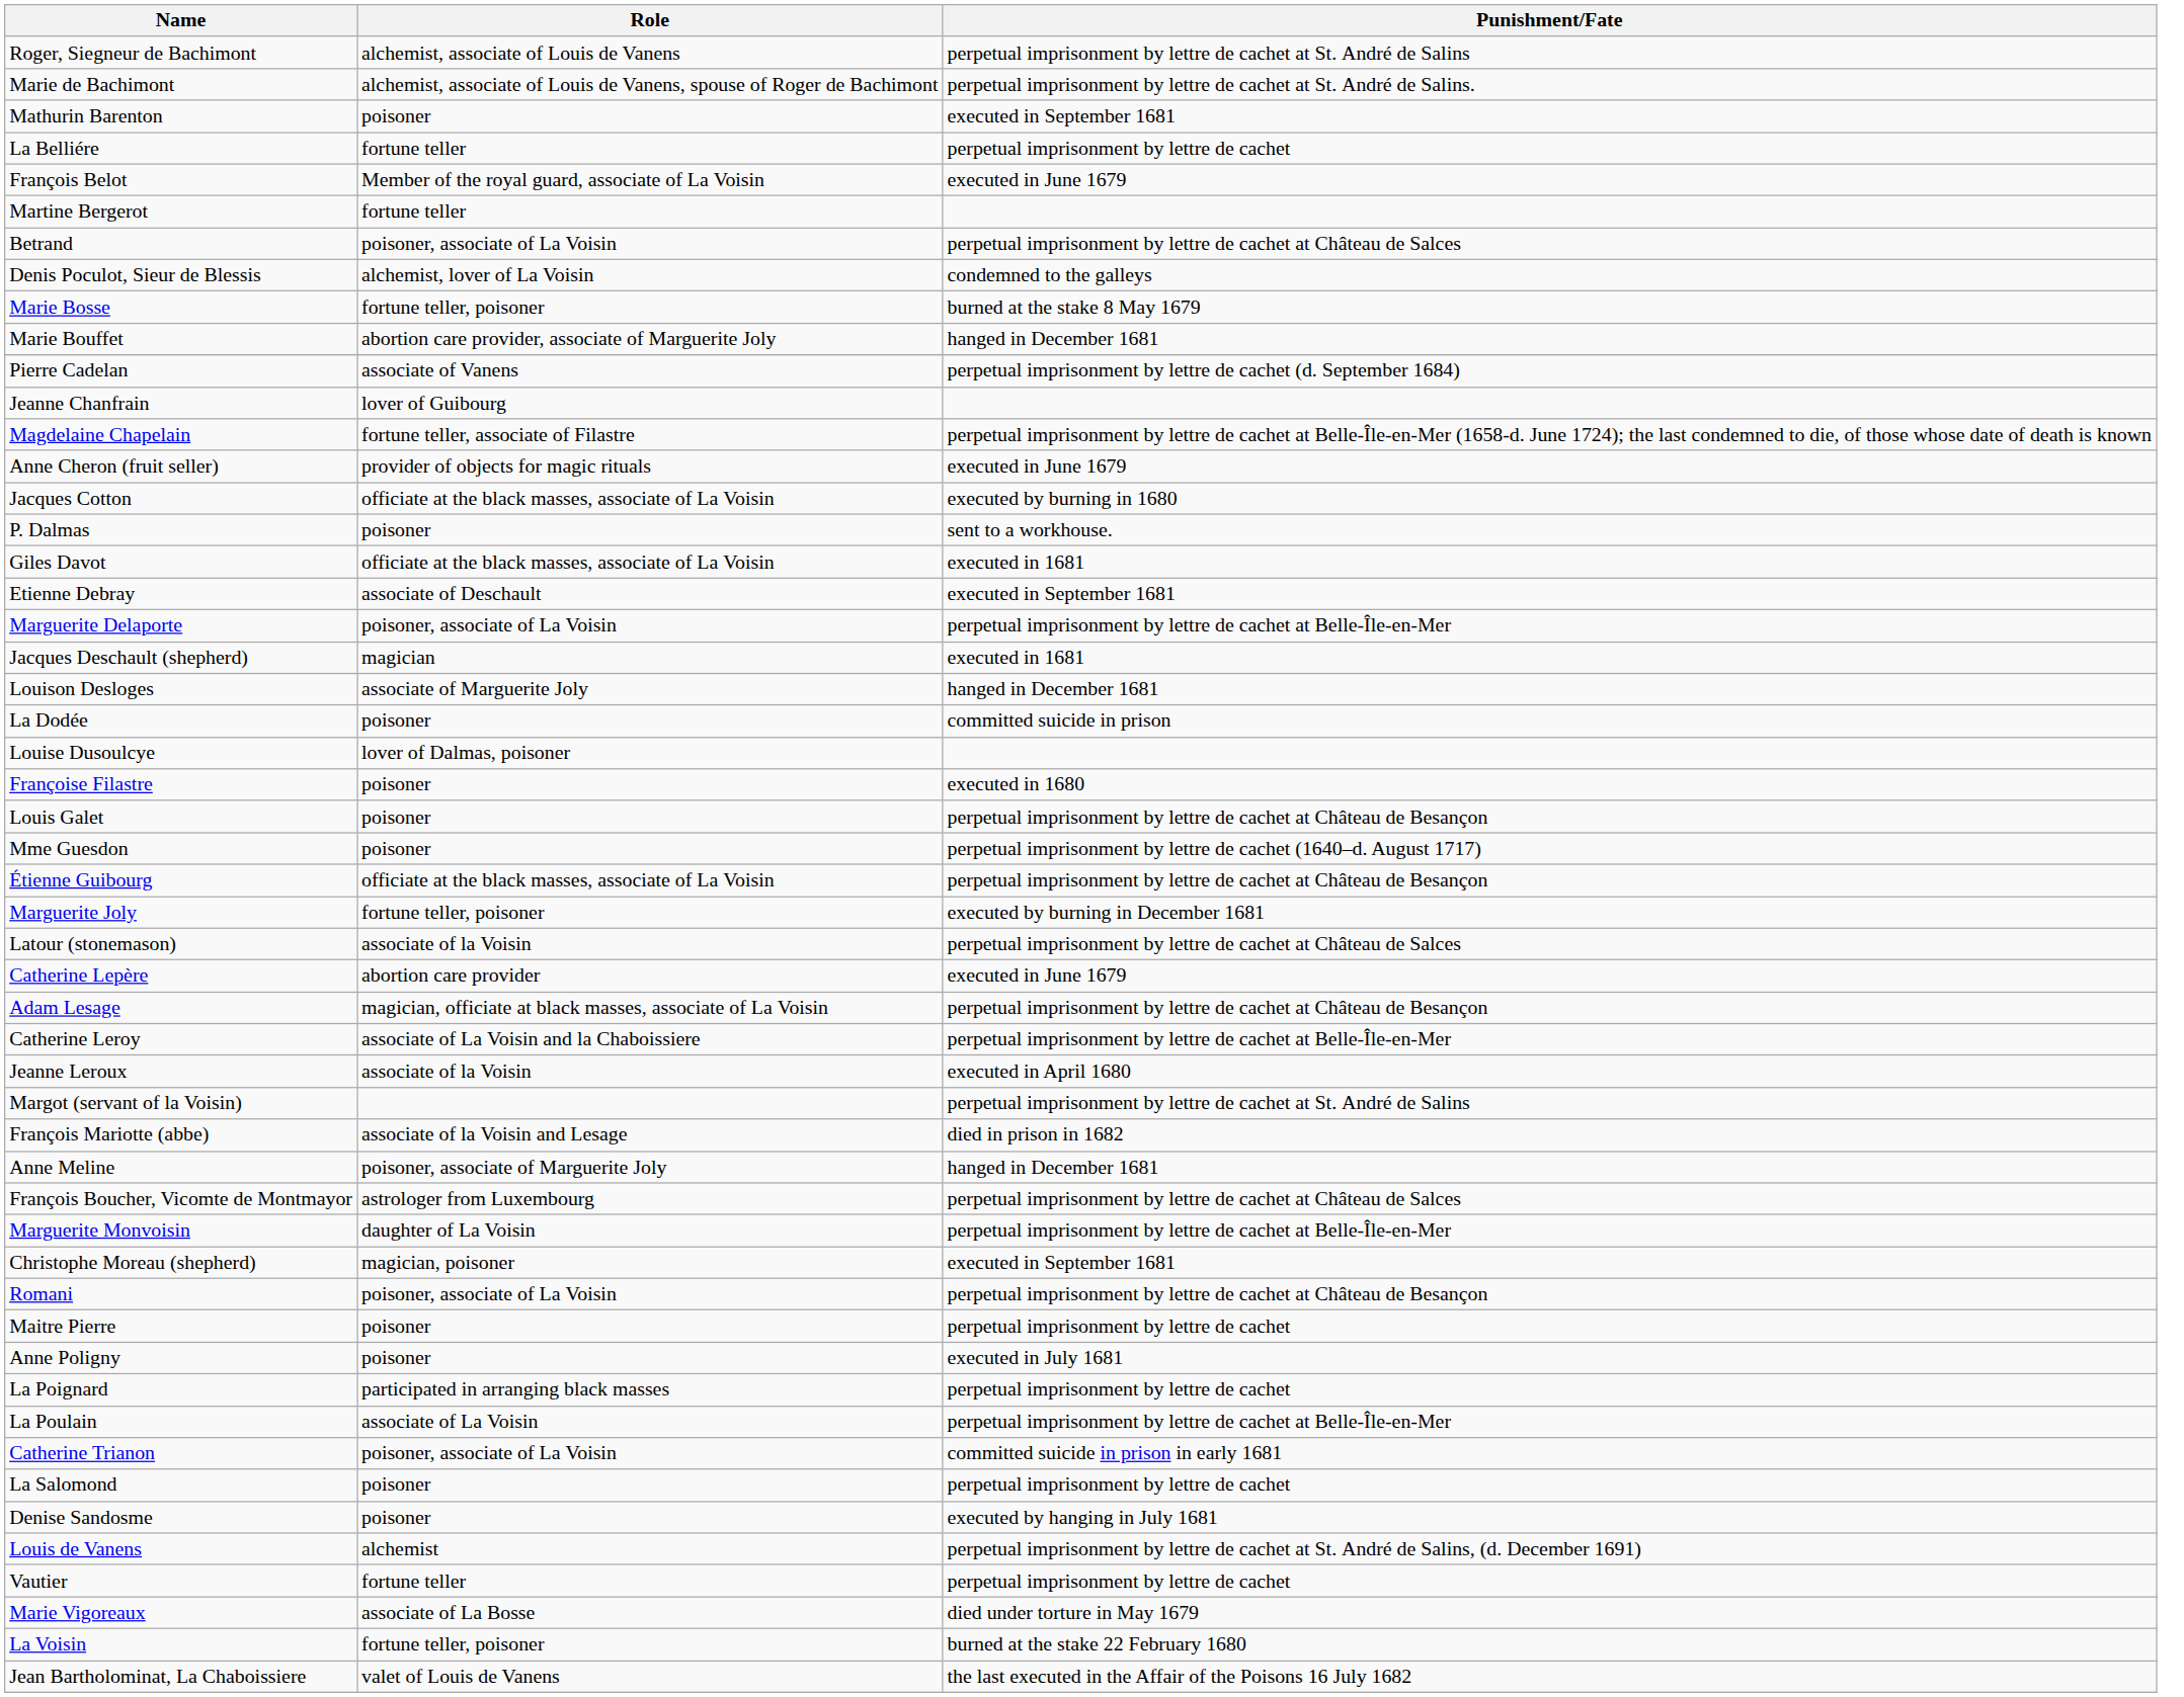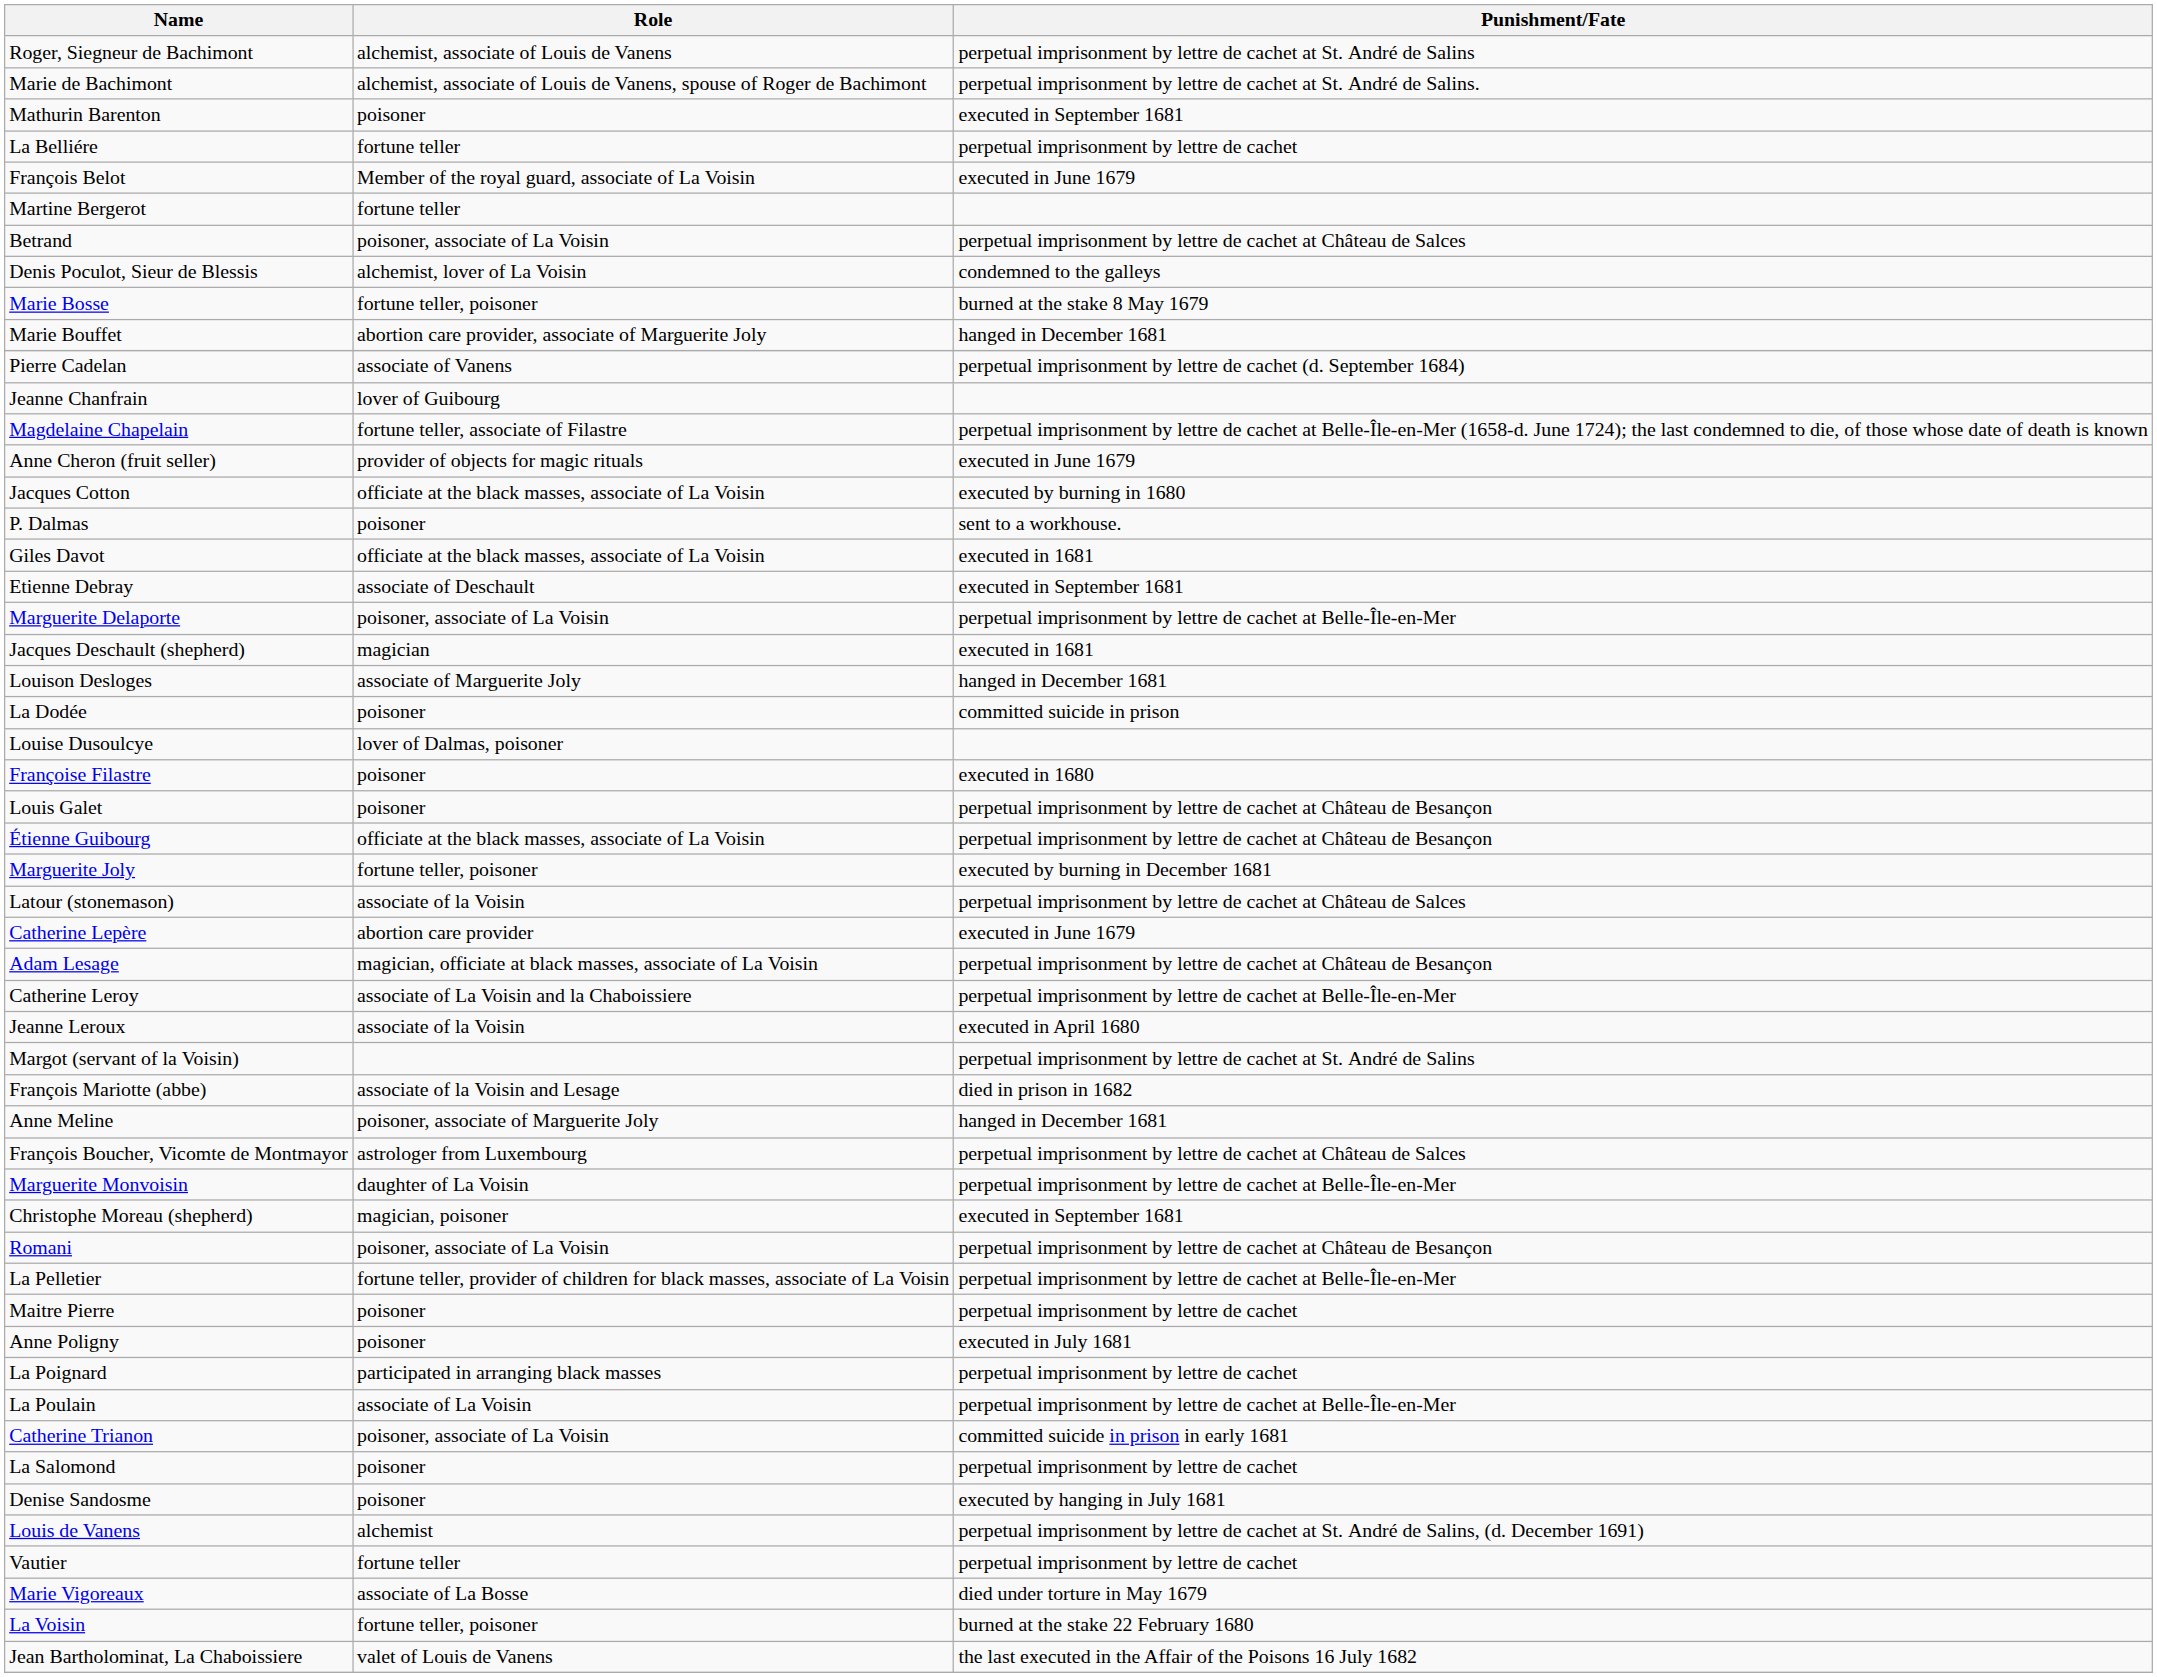 <table class="wikitable">
 <tr>
 <th>Name</th>
 <th>Role</th>
 <th>Punishment/Fate</th>
 </tr>
 <tr>
 <td>Roger, Siegneur de Bachimont</td>
 <td>alchemist, associate of Louis de Vanens</td>
 <td>perpetual imprisonment by lettre de cachet at St. André de Salins</td>
 </tr>
 <tr>
 <td>Marie de Bachimont</td>
 <td>alchemist, associate of Louis de Vanens, spouse of Roger de Bachimont</td>
 <td>perpetual imprisonment by lettre de cachet at St. André de Salins.</td>
 </tr>
 <tr>
 <td>Mathurin Barenton</td>
 <td>poisoner</td>
 <td>executed in September 1681</td>
 </tr>
 <tr>
 <td>La Belliére</td>
 <td>fortune teller</td>
 <td>perpetual imprisonment by lettre de cachet</td>
 </tr>
 <tr>
 <td>François Belot</td>
 <td>Member of the royal guard, associate of La Voisin</td>
 <td>executed in June 1679</td>
 </tr>
 <tr>
 <td>Martine Bergerot</td>
 <td>fortune teller</td>
 <td> </td>
 </tr>
 <tr>
 <td>Betrand</td>
 <td>poisoner, associate of La Voisin</td>
 <td>perpetual imprisonment by lettre de cachet at Château de Salces</td>
 </tr>
 <tr>
 <td>Denis Poculot, Sieur de Blessis</td>
 <td>alchemist, lover of La Voisin</td>
 <td>condemned to the galleys</td>
 </tr>
 <tr>
 <td><a href='#'>Marie Bosse</a></td>
 <td>fortune teller, poisoner</td>
 <td>burned at the stake 8 May 1679</td>
 </tr>
 <tr>
 <td>Marie Bouffet</td>
 <td>abortion care provider, associate of Marguerite Joly</td>
 <td>hanged in December 1681</td>
 </tr>
 <tr>
 </tr>
 <tr>
 <td>Pierre Cadelan</td>
 <td>associate of Vanens</td>
 <td>perpetual imprisonment by lettre de cachet (d. September 1684)</td>
 </tr>
 <tr>
 <td>Jeanne Chanfrain</td>
 <td>lover of Guibourg</td>
 <td></td>
 </tr>
 <tr>
 <td><a href='#'>Magdelaine Chapelain</a></td>
 <td>fortune teller, associate of Filastre</td>
 <td>perpetual imprisonment by lettre de cachet at Belle-Île-en-Mer (1658-d. June 1724); the last condemned to die, of those whose date of death is known</td>
 </tr>
 <tr>
 <td>Anne Cheron (fruit seller)</td>
 <td>provider of objects for magic rituals</td>
 <td>executed in June 1679</td>
 </tr>
 <tr>
 <td>Jacques Cotton</td>
 <td>officiate at the black masses, associate of La Voisin</td>
 <td>executed by burning in 1680</td>
 </tr>
 <tr>
 <td>P. Dalmas</td>
 <td>poisoner</td>
 <td>sent to a workhouse.</td>
 </tr>
 <tr>
 <td>Giles Davot</td>
 <td>officiate at the black masses, associate of La Voisin</td>
 <td>executed in 1681</td>
 </tr>
 <tr>
 <td>Etienne Debray</td>
 <td>associate of Deschault</td>
 <td>executed in September 1681</td>
 </tr>
 <tr>
 <td><a href='#'>Marguerite Delaporte</a></td>
 <td>poisoner, associate of La Voisin</td>
 <td>perpetual imprisonment by lettre de cachet at Belle-Île-en-Mer</td>
 </tr>
 <tr>
 <td>Jacques Deschault (shepherd)</td>
 <td>magician</td>
 <td>executed in 1681</td>
 </tr>
 <tr>
 <td>Louison Desloges</td>
 <td>associate of Marguerite Joly</td>
 <td>hanged in December 1681</td>
 </tr>
 <tr>
 <td>La Dodée</td>
 <td>poisoner</td>
 <td>committed suicide in prison</td>
 </tr>
 <tr>
 <td>Louise Dusoulcye</td>
 <td>lover of Dalmas, poisoner</td>
 <td> </td>
 </tr>
 <tr>
 <td><a href='#'>Françoise Filastre</a></td>
 <td>poisoner</td>
 <td>executed in 1680</td>
 </tr>
 <tr>
 <td>Louis Galet</td>
 <td>poisoner</td>
 <td>perpetual imprisonment by lettre de cachet at Château de Besançon</td>
 </tr>
 <tr>
-<td>Mme Guesdon</td>
-<td>poisoner</td>
-<td>perpetual imprisonment by lettre de cachet (1640–d. August 1717)</td>
-</tr>
-<tr>
 <td><a href='#'>Étienne Guibourg</a></td>
 <td>officiate at the black masses, associate of La Voisin</td>
 <td>perpetual imprisonment by lettre de cachet at Château de Besançon</td>
 </tr>
 <tr>
 <td><a href='#'>Marguerite Joly</a></td>
 <td>fortune teller, poisoner</td>
 <td>executed by burning in December 1681</td>
 </tr>
 <tr>
 <td>Latour (stonemason)</td>
 <td>associate of la Voisin</td>
 <td>perpetual imprisonment by lettre de cachet at Château de Salces</td>
 </tr>
 <tr>
 <td><a href='#'>Catherine Lepère</a></td>
 <td>abortion care provider</td>
 <td>executed in June 1679</td>
 </tr>
 <tr>
 <td><a href='#'>Adam Lesage</a></td>
 <td>magician, officiate at black masses, associate of La Voisin</td>
 <td>perpetual imprisonment by lettre de cachet at Château de Besançon</td>
 </tr>
 <tr>
 <td>Catherine Leroy</td>
 <td>associate of La Voisin and la Chaboissiere</td>
 <td>perpetual imprisonment by lettre de cachet at Belle-Île-en-Mer</td>
 </tr>
 <tr>
 <td>Jeanne Leroux</td>
 <td>associate of la Voisin</td>
 <td>executed in April 1680</td>
 </tr>
 <tr>
 <td>Margot (servant of la Voisin)</td>
 <td></td>
 <td>perpetual imprisonment by lettre de cachet at St. André de Salins</td>
 </tr>
 <tr>
 <td>François Mariotte (abbe)</td>
 <td>associate of la Voisin and Lesage</td>
 <td>died in prison in 1682</td>
 </tr>
 <tr>
 <td>Anne Meline</td>
 <td>poisoner, associate of Marguerite Joly</td>
 <td>hanged in December 1681</td>
 </tr>
 <tr>
 <td>François Boucher, Vicomte de Montmayor</td>
 <td>astrologer from Luxembourg</td>
 <td>perpetual imprisonment by lettre de cachet at Château de Salces</td>
 </tr>
 <tr>
 <td><a href='#'>Marguerite Monvoisin</a></td>
 <td>daughter of La Voisin</td>
 <td>perpetual imprisonment by lettre de cachet at Belle-Île-en-Mer</td>
 </tr>
 <tr>
 <td>Christophe Moreau (shepherd)</td>
 <td>magician, poisoner</td>
 <td>executed in September 1681</td>
 </tr>
 <tr>
 <td><a href='#'>Romani</a></td>
 <td>poisoner, associate of La Voisin</td>
 <td>perpetual imprisonment by lettre de cachet at Château de Besançon</td>
 </tr>
 <tr>
+<td>La Pelletier</td>
+<td>fortune teller, provider of children for black masses, associate of La Voisin</td>
+<td>perpetual imprisonment by lettre de cachet at Belle-Île-en-Mer</td>
+</tr>
+<tr>
 <td>Maitre Pierre</td>
 <td>poisoner</td>
 <td>perpetual imprisonment by lettre de cachet</td>
 </tr>
 <tr>
 <td>Anne Poligny</td>
 <td>poisoner</td>
 <td>executed in July 1681</td>
 </tr>
 <tr>
 <td>La Poignard</td>
 <td>participated in arranging black masses</td>
 <td>perpetual imprisonment by lettre de cachet</td>
 </tr>
 <tr>
 <td>La Poulain</td>
 <td>associate of La Voisin</td>
 <td>perpetual imprisonment by lettre de cachet at Belle-Île-en-Mer</td>
 </tr>
 <tr>
 <td><a href='#'>Catherine Trianon</a></td>
 <td>poisoner, associate of La Voisin</td>
 <td>committed suicide <a href='#'>in prison</a> in early 1681</td>
 </tr>
 <tr>
 <td>La Salomond</td>
 <td>poisoner</td>
 <td>perpetual imprisonment by lettre de cachet</td>
 </tr>
 <tr>
 <td>Denise Sandosme</td>
 <td>poisoner</td>
 <td>executed by hanging in July 1681</td>
 </tr>
 <tr>
 <td><a href='#'>Louis de Vanens</a></td>
 <td>alchemist</td>
 <td>perpetual imprisonment by lettre de cachet at St. André de Salins, (d. December 1691)</td>
 </tr>
 <tr>
 <td>Vautier</td>
 <td>fortune teller</td>
 <td>perpetual imprisonment by lettre de cachet</td>
 </tr>
 <tr>
 <td><a href='#'>Marie Vigoreaux</a></td>
 <td>associate of La Bosse</td>
 <td>died under torture in May 1679</td>
 </tr>
 <tr>
 <td><a href='#'>La Voisin</a></td>
 <td>fortune teller, poisoner</td>
 <td>burned at the stake 22 February 1680</td>
 </tr>
 <tr>
 <td>Jean Bartholominat, La Chaboissiere</td>
 <td>valet of Louis de Vanens</td>
 <td>the last executed in the Affair of the Poisons 16 July 1682</td>
 </tr>
 <tr>
 </tr>
 </table>
